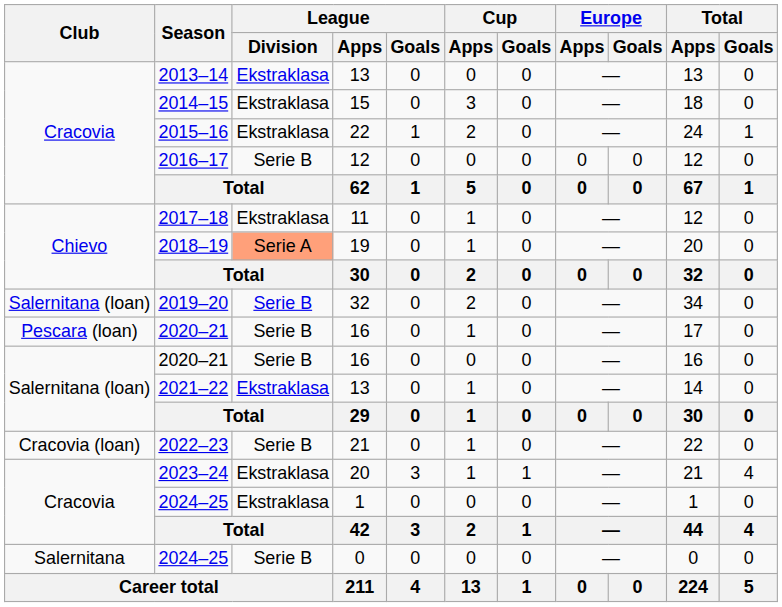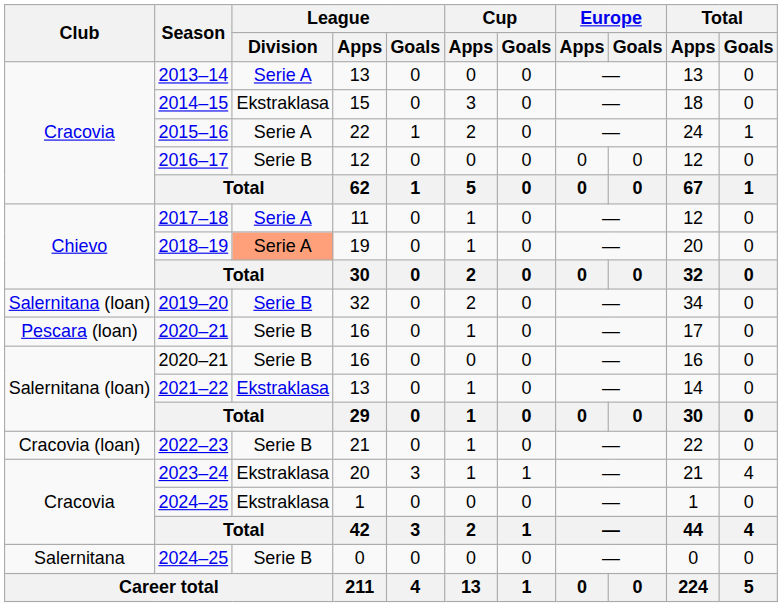 <table class="wikitable" style="text-align:center">
 <tr>
 <th rowspan="2">Club</th>
 <th rowspan="2">Season</th>
 <th colspan="3">League</th>
 <th colspan="2">Cup</th>
 <th colspan="2"><a href='#'>Europe</a></th>
 <th colspan="2">Total</th>
 </tr>
 <tr>
 <th>Division</th>
 <th>Apps</th>
 <th>Goals</th>
 <th>Apps</th>
 <th>Goals</th>
 <th>Apps</th>
 <th>Goals</th>
 <th>Apps</th>
 <th>Goals</th>
 </tr>
 <tr>
 <td rowspan="5"><a href='#'>Cracovia</a></td>
 <td><a href='#'>2013–14</a></td>
-<td><a href='#'>Ekstraklasa</a></td>
+<td><a href='#'>Serie A</a></td>
 <td>13</td>
 <td>0</td>
 <td>0</td>
 <td>0</td>
 <td colspan="2">—</td>
 <td>13</td>
 <td>0</td>
 </tr>
 <tr>
 <td><a href='#'>2014–15</a></td>
 <td>Ekstraklasa</td>
 <td>15</td>
 <td>0</td>
 <td>3</td>
 <td>0</td>
 <td colspan="2">—</td>
 <td>18</td>
 <td>0</td>
 </tr>
 <tr>
 <td><a href='#'>2015–16</a></td>
-<td>Ekstraklasa</td>
+<td>Serie A</td>
 <td>22</td>
 <td>1</td>
 <td>2</td>
 <td>0</td>
 <td colspan="2">—</td>
 <td>24</td>
 <td>1</td>
 </tr>
 <tr>
 <td><a href='#'>2016–17</a></td>
 <td>Serie B</td>
 <td>12</td>
 <td>0</td>
 <td>0</td>
 <td>0</td>
 <td>0</td>
 <td>0</td>
 <td>12</td>
 <td>0</td>
 </tr>
 <tr>
 <th colspan="2">Total</th>
 <th>62</th>
 <th>1</th>
 <th>5</th>
 <th>0</th>
 <th>0</th>
 <th>0</th>
 <th>67</th>
 <th>1</th>
 </tr>
 <tr>
 <td rowspan="3"><a href='#'>Chievo</a></td>
 <td><a href='#'>2017–18</a></td>
-<td>Ekstraklasa</td>
+<td><a href='#'>Serie A</a></td>
 <td>11</td>
 <td>0</td>
 <td>1</td>
 <td>0</td>
 <td colspan="2">—</td>
 <td>12</td>
 <td>0</td>
 </tr>
 <tr>
 <td><a href='#'>2018–19</a></td>
 <td style="background: lightsalmon;">Serie A</td>
 <td>19</td>
 <td>0</td>
 <td>1</td>
 <td>0</td>
 <td colspan="2">—</td>
 <td>20</td>
 <td>0</td>
 </tr>
 <tr>
 <th colspan="2">Total</th>
 <th>30</th>
 <th>0</th>
 <th>2</th>
 <th>0</th>
 <th>0</th>
 <th>0</th>
 <th>32</th>
 <th>0</th>
 </tr>
 <tr>
 <td><a href='#'>Salernitana</a> (loan)</td>
 <td><a href='#'>2019–20</a></td>
 <td><a href='#'>Serie B</a></td>
 <td>32</td>
 <td>0</td>
 <td>2</td>
 <td>0</td>
 <td colspan="2">—</td>
 <td>34</td>
 <td>0</td>
 </tr>
 <tr>
 <td><a href='#'>Pescara</a> (loan)</td>
 <td><a href='#'>2020–21</a></td>
 <td>Serie B</td>
 <td>16</td>
 <td>0</td>
 <td>1</td>
 <td>0</td>
 <td colspan="2">—</td>
 <td>17</td>
 <td>0</td>
 </tr>
 <tr>
 <td rowspan="3">Salernitana (loan)</td>
 <td>2020–21</td>
 <td>Serie B</td>
 <td>16</td>
 <td>0</td>
 <td>0</td>
 <td>0</td>
 <td colspan="2">—</td>
 <td>16</td>
 <td>0</td>
 </tr>
 <tr>
 <td><a href='#'>2021–22</a></td>
 <td><a href='#'>Ekstraklasa</a></td>
 <td>13</td>
 <td>0</td>
 <td>1</td>
 <td>0</td>
 <td colspan="2">—</td>
 <td>14</td>
 <td>0</td>
 </tr>
 <tr>
 <th colspan="2">Total</th>
 <th>29</th>
 <th>0</th>
 <th>1</th>
 <th>0</th>
 <th>0</th>
 <th>0</th>
 <th>30</th>
 <th>0</th>
 </tr>
 <tr>
 <td>Cracovia (loan)</td>
 <td><a href='#'>2022–23</a></td>
 <td>Serie B</td>
 <td>21</td>
 <td>0</td>
 <td>1</td>
 <td>0</td>
 <td colspan="2">—</td>
 <td>22</td>
 <td>0</td>
 </tr>
 <tr>
 <td rowspan="3">Cracovia</td>
 <td><a href='#'>2023–24</a></td>
 <td>Ekstraklasa</td>
 <td>20</td>
 <td>3</td>
 <td>1</td>
 <td>1</td>
 <td colspan="2">—</td>
 <td>21</td>
 <td>4</td>
 </tr>
 <tr>
 <td><a href='#'>2024–25</a></td>
 <td>Ekstraklasa</td>
 <td>1</td>
 <td>0</td>
 <td>0</td>
 <td>0</td>
 <td colspan="2">—</td>
 <td>1</td>
 <td>0</td>
 </tr>
 <tr>
 <th colspan="2">Total</th>
 <th>42</th>
 <th>3</th>
 <th>2</th>
 <th>1</th>
 <th colspan="2">—</th>
 <th>44</th>
 <th>4</th>
 </tr>
 <tr>
 <td>Salernitana</td>
 <td><a href='#'>2024–25</a></td>
 <td>Serie B</td>
 <td>0</td>
 <td>0</td>
 <td>0</td>
 <td>0</td>
 <td colspan="2">—</td>
 <td>0</td>
 <td>0</td>
 </tr>
 <tr>
 <th colspan="3">Career total</th>
 <th>211</th>
 <th>4</th>
 <th>13</th>
 <th>1</th>
 <th>0</th>
 <th>0</th>
 <th>224</th>
 <th>5</th>
 </tr>
 </table>
